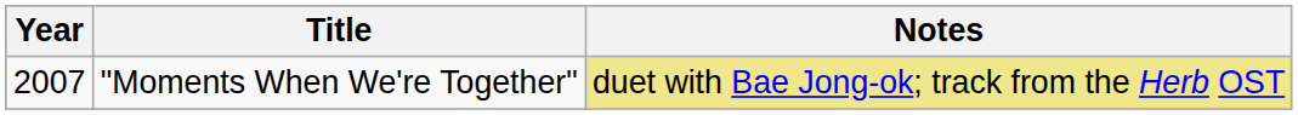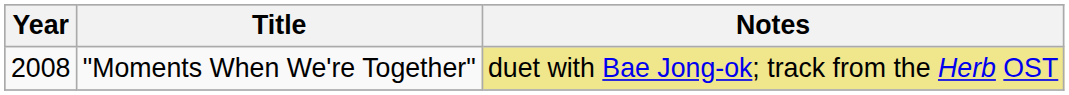 <table class="wikitable sortable">
 <tr>
 <th>Year</th>
 <th>Title</th>
 <th>Notes</th>
 </tr>
 <tr>
-<td>2007</td>
+<td>2008</td>
 <td>"Moments When We're Together"</td>
 <td style="background: khaki;">duet with <a href='#'>Bae Jong-ok</a>; track from the <em><a href='#'>Herb</a></em> <a href='#'>OST</a></td>
 </tr>
 </table>
